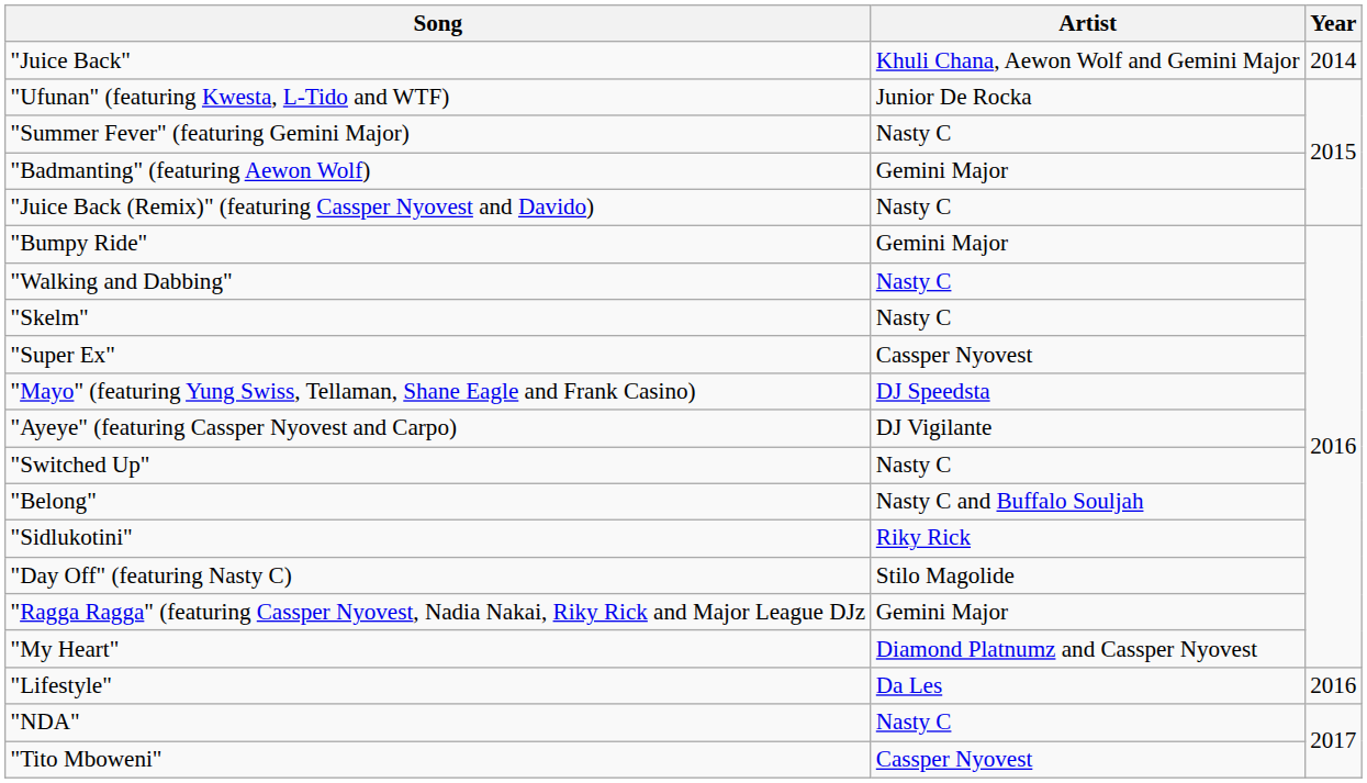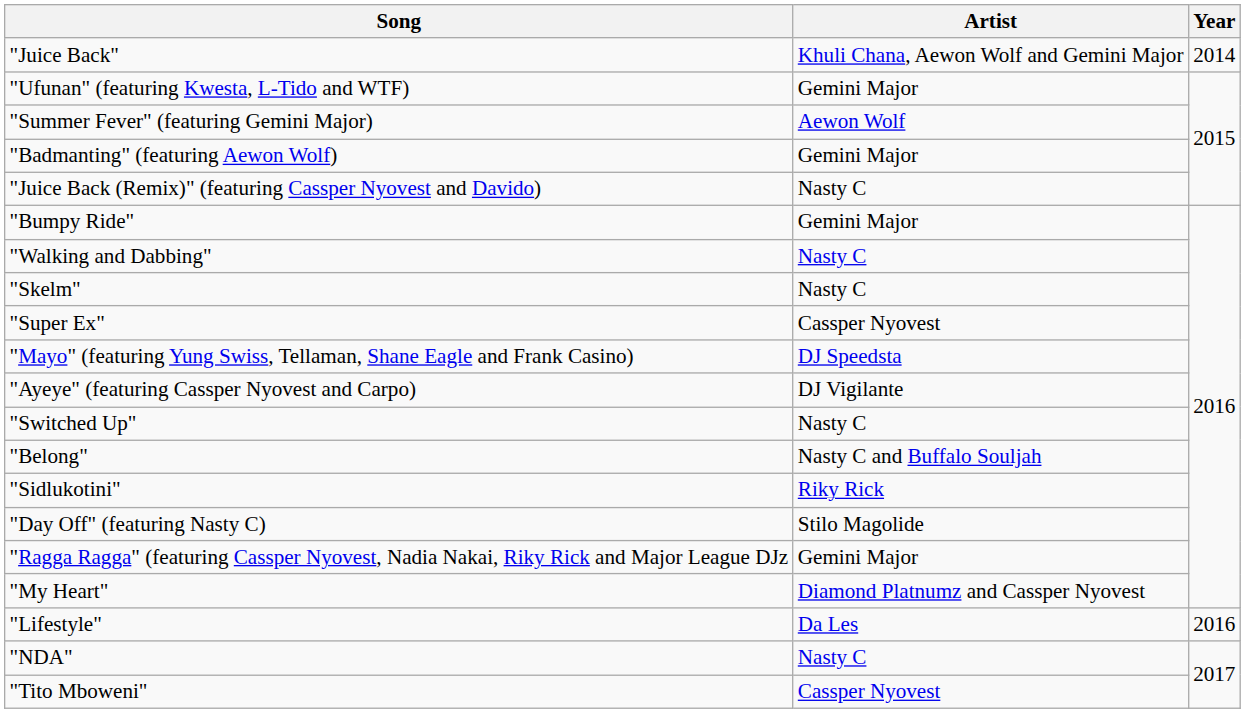 <table class="wikitable">
 <tr>
 <th>Song</th>
 <th>Artist</th>
 <th>Year</th>
 </tr>
 <tr>
 <td>"Juice Back"</td>
 <td><a href='#'>Khuli Chana</a>, Aewon Wolf and Gemini Major</td>
 <td>2014</td>
 </tr>
 <tr>
 <td>"Ufunan" (featuring <a href='#'>Kwesta</a>, <a href='#'>L-Tido</a> and WTF)</td>
-<td>Junior De Rocka</td>
+<td>Gemini Major</td>
 <td rowspan="4">2015</td>
 </tr>
 <tr>
 <td>"Summer Fever" (featuring Gemini Major)</td>
-<td>Nasty C</td>
+<td><a href='#'>Aewon Wolf</a></td>
 </tr>
 <tr>
 <td>"Badmanting" (featuring <a href='#'>Aewon Wolf</a>)</td>
 <td>Gemini Major</td>
 </tr>
 <tr>
 <td>"Juice Back (Remix)" (featuring <a href='#'>Cassper Nyovest</a> and <a href='#'>Davido</a>)</td>
 <td>Nasty C</td>
 </tr>
 <tr>
 <td>"Bumpy Ride"</td>
 <td>Gemini Major</td>
 <td rowspan="12">2016</td>
 </tr>
 <tr>
 <td>"Walking and Dabbing"</td>
 <td><a href='#'>Nasty C</a></td>
 </tr>
 <tr>
 <td>"Skelm"</td>
 <td>Nasty C</td>
 </tr>
 <tr>
 <td>"Super Ex"</td>
 <td>Cassper Nyovest</td>
 </tr>
 <tr>
 <td>"<a href='#'>Mayo</a>" (featuring <a href='#'>Yung Swiss</a>, Tellaman, <a href='#'>Shane Eagle</a> and Frank Casino)</td>
 <td><a href='#'>DJ Speedsta</a></td>
 </tr>
 <tr>
 <td>"Ayeye" (featuring Cassper Nyovest and Carpo)</td>
 <td>DJ Vigilante</td>
 </tr>
 <tr>
 <td>"Switched Up"</td>
 <td>Nasty C</td>
 </tr>
 <tr>
 <td>"Belong"</td>
 <td>Nasty C and <a href='#'>Buffalo Souljah</a></td>
 </tr>
 <tr>
 <td>"Sidlukotini"</td>
 <td><a href='#'>Riky Rick</a></td>
 </tr>
 <tr>
 <td>"Day Off" (featuring Nasty C)</td>
 <td>Stilo Magolide</td>
 </tr>
 <tr>
 <td>"<a href='#'>Ragga Ragga</a>" (featuring <a href='#'>Cassper Nyovest</a>, Nadia Nakai, <a href='#'>Riky Rick</a> and Major League DJz</td>
 <td>Gemini Major</td>
 </tr>
 <tr>
 <td>"My Heart"</td>
 <td><a href='#'>Diamond Platnumz</a> and Cassper Nyovest</td>
 </tr>
 <tr>
 <td>"Lifestyle"</td>
 <td><a href='#'>Da Les</a></td>
 <td>2016</td>
 </tr>
 <tr>
 <td>"NDA"</td>
 <td><a href='#'>Nasty C</a></td>
 <td rowspan="2">2017</td>
 </tr>
 <tr>
 <td>"Tito Mboweni"</td>
 <td><a href='#'>Cassper Nyovest</a></td>
 </tr>
 </table>
